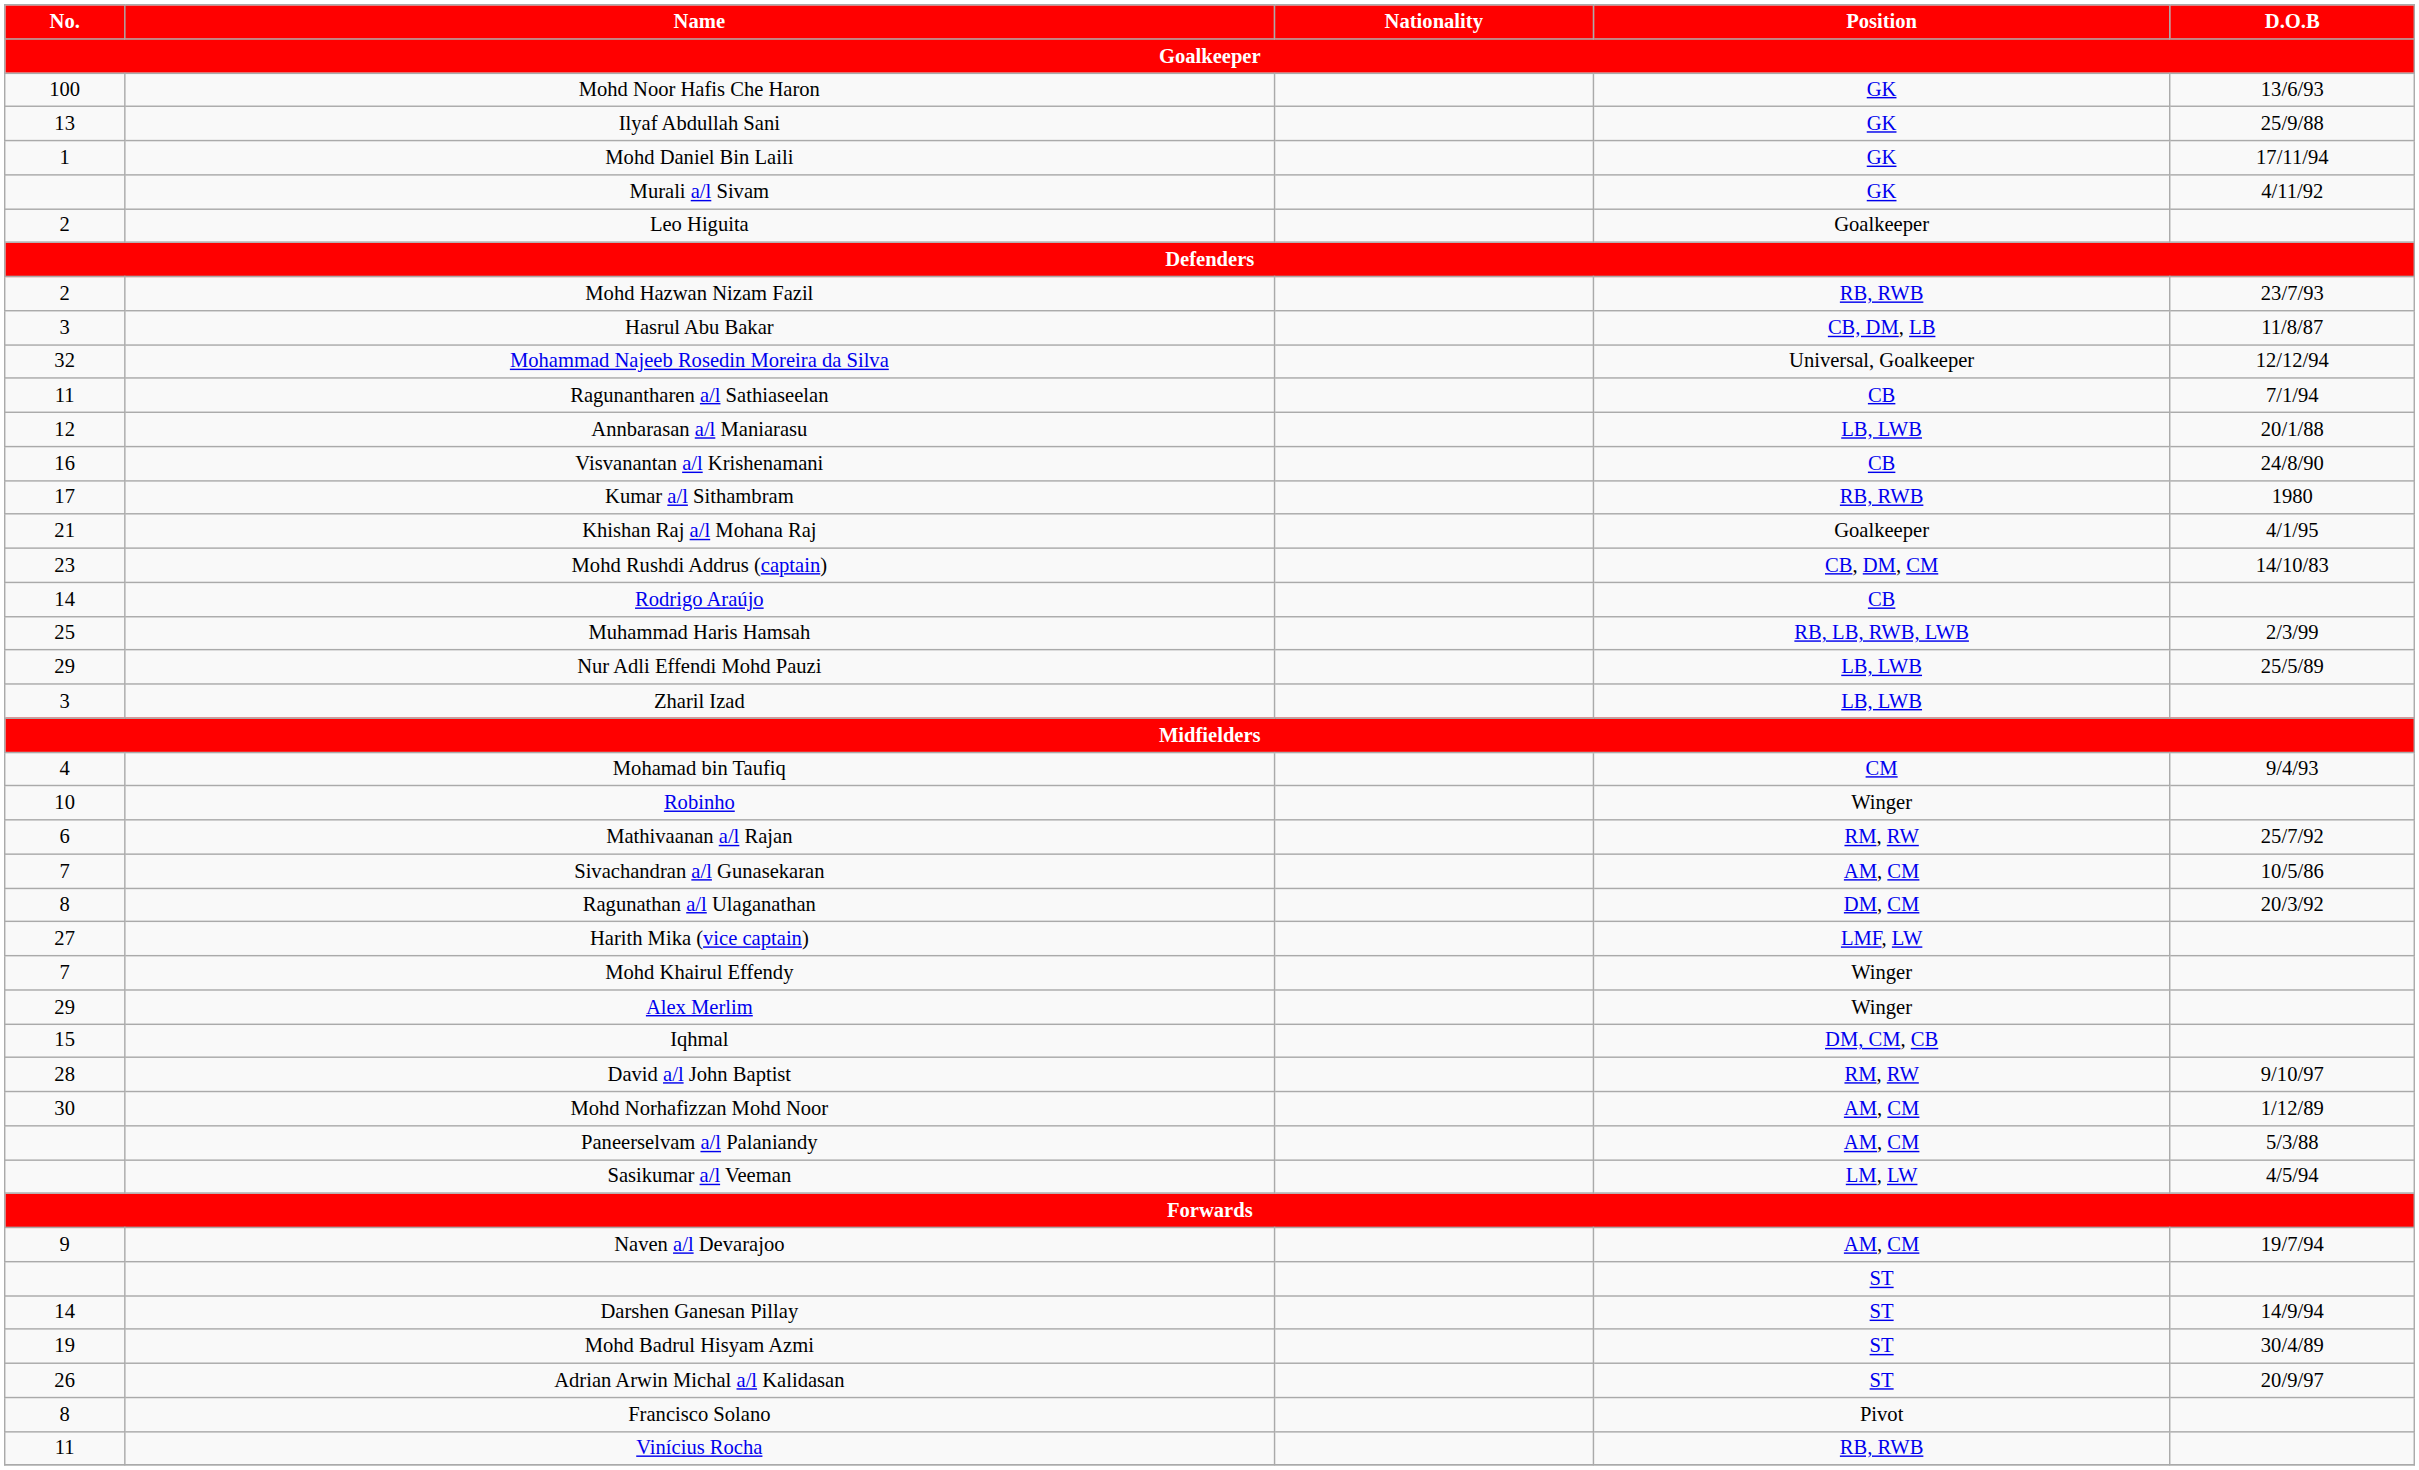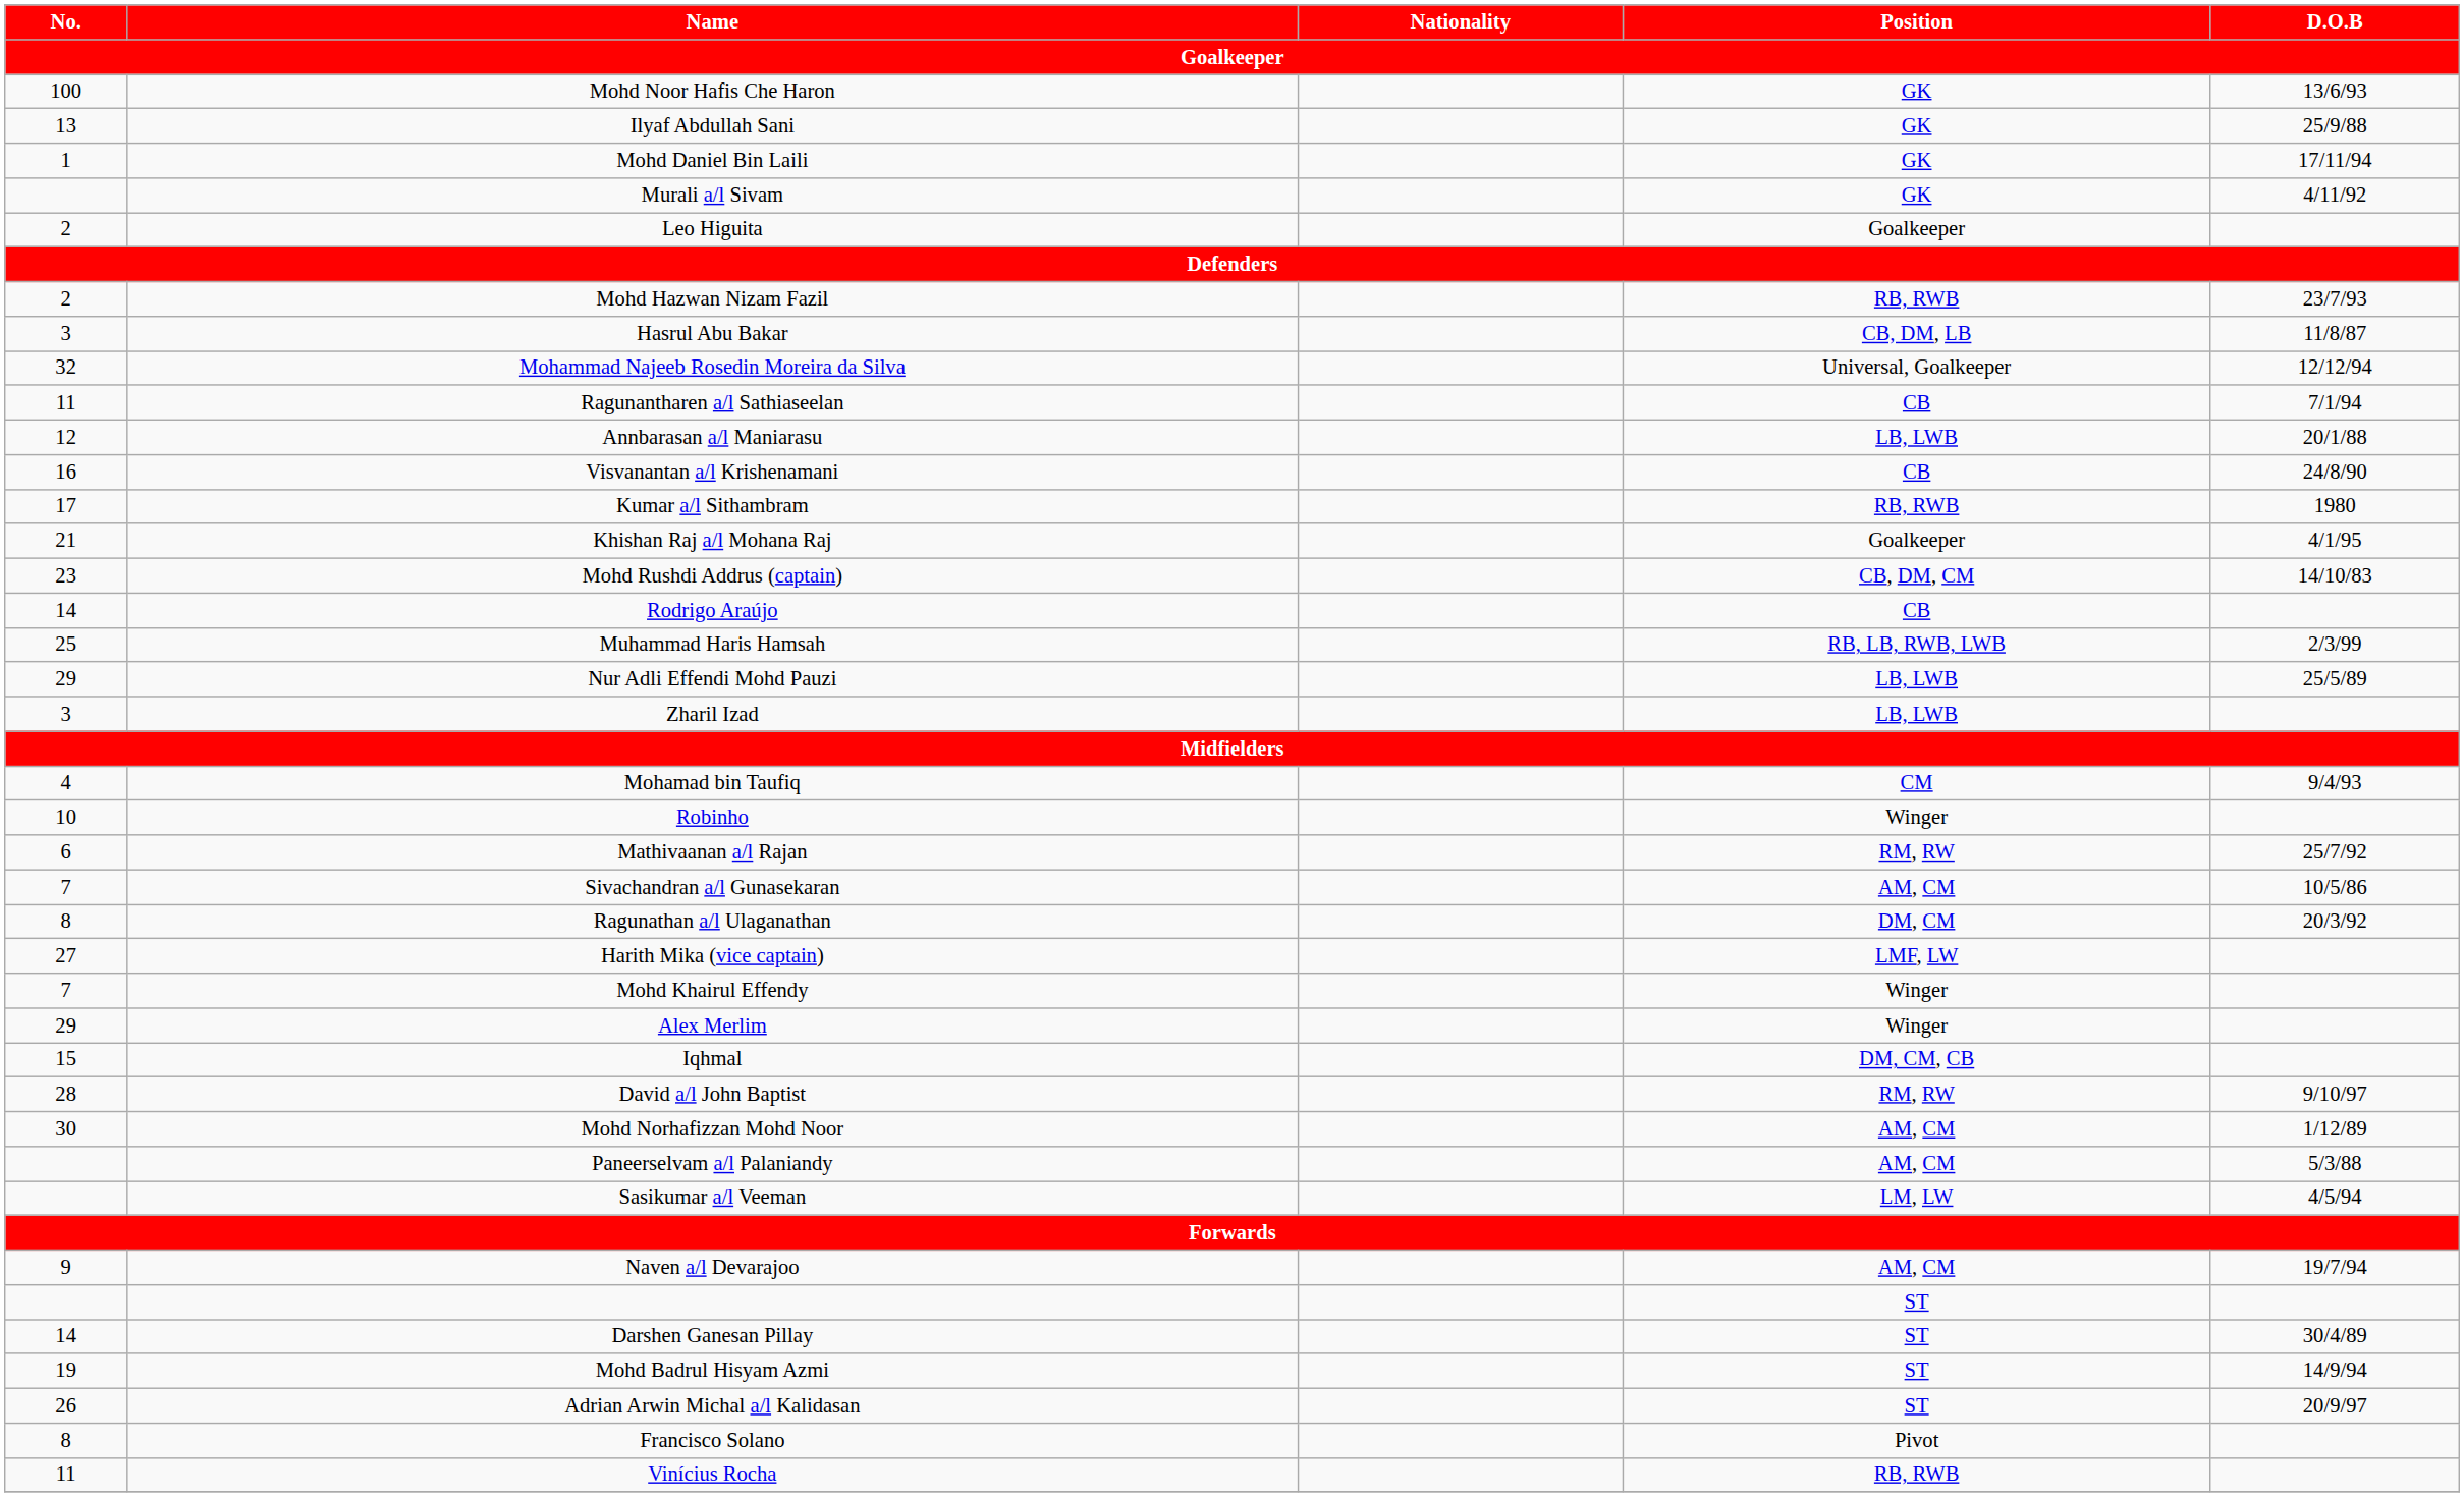 <table class="wikitable"  style="text-align:center; font-size:90%; width:85%;">
 <tr>
 <th style="background:Red; color:White; text-align:center;">No.</th>
 <th style="background:Red; color:White; text-align:center;">Name</th>
 <th style="background:Red; color:White; text-align:center;">Nationality</th>
 <th style="background:Red; color:White; text-align:center;">Position</th>
 <th style="background:Red; color:White; text-align:center;">D.O.B</th>
 </tr>
 <tr>
 <th colspan="11"  style="background:Red; color:White; text-align:center;">Goalkeeper</th>
 </tr>
 <tr>
 <td>100</td>
 <td>Mohd Noor Hafis Che Haron</td>
 <td></td>
 <td><a href='#'>GK</a></td>
 <td>13/6/93</td>
 </tr>
 <tr>
 <td>13</td>
 <td>Ilyaf Abdullah Sani</td>
 <td></td>
 <td><a href='#'>GK</a></td>
 <td>25/9/88</td>
 </tr>
 <tr>
 <td>1</td>
 <td>Mohd Daniel Bin Laili</td>
 <td> </td>
 <td><a href='#'>GK</a></td>
 <td>17/11/94</td>
 </tr>
 <tr>
 <td></td>
 <td>Murali <a href='#'>a/l</a> Sivam</td>
 <td></td>
 <td><a href='#'>GK</a></td>
 <td>4/11/92</td>
 </tr>
 <tr>
 <td>2</td>
 <td>Leo Higuita</td>
 <td></td>
 <td>Goalkeeper</td>
 <td></td>
 </tr>
 <tr>
 <th colspan="11"  style="background:red; color:white; text-align:center;">Defenders</th>
 </tr>
 <tr>
 <td>2</td>
 <td>Mohd Hazwan Nizam Fazil</td>
 <td></td>
 <td><a href='#'>RB, RWB</a></td>
 <td>23/7/93</td>
 </tr>
 <tr>
 <td>3</td>
 <td>Hasrul Abu Bakar</td>
 <td></td>
 <td><a href='#'>CB, DM</a>, <a href='#'>LB</a></td>
 <td>11/8/87</td>
 </tr>
 <tr>
 <td>32</td>
 <td><a href='#'>Mohammad Najeeb Rosedin Moreira da Silva</a></td>
 <td> </td>
 <td>Universal, Goalkeeper</td>
 <td>12/12/94</td>
 </tr>
 <tr>
 <td>11</td>
 <td>Ragunantharen <a href='#'>a/l</a> Sathiaseelan</td>
 <td></td>
 <td><a href='#'>CB</a></td>
 <td>7/1/94</td>
 </tr>
 <tr>
 <td>12</td>
 <td>Annbarasan <a href='#'>a/l</a> Maniarasu</td>
 <td></td>
 <td><a href='#'>LB, LWB</a></td>
 <td>20/1/88</td>
 </tr>
 <tr>
 <td>16</td>
 <td>Visvanantan <a href='#'>a/l</a> Krishenamani</td>
 <td></td>
 <td><a href='#'>CB</a></td>
 <td>24/8/90</td>
 </tr>
 <tr>
 <td>17</td>
 <td>Kumar <a href='#'>a/l</a> Sithambram</td>
 <td></td>
 <td><a href='#'>RB, RWB</a></td>
 <td>1980</td>
 </tr>
 <tr>
 <td>21</td>
 <td>Khishan Raj <a href='#'>a/l</a> Mohana Raj</td>
 <td></td>
 <td>Goalkeeper</td>
 <td>4/1/95</td>
 </tr>
 <tr>
 <td>23</td>
 <td>Mohd Rushdi Addrus (<a href='#'>captain</a>)</td>
 <td></td>
 <td><a href='#'>CB</a>, <a href='#'>DM</a>, <a href='#'>CM</a></td>
 <td>14/10/83</td>
 </tr>
 <tr>
 <td>14</td>
 <td><a href='#'>Rodrigo Araújo</a></td>
 <td></td>
 <td><a href='#'>CB</a></td>
 <td></td>
 </tr>
 <tr>
 <td>25</td>
 <td>Muhammad Haris Hamsah</td>
 <td></td>
 <td><a href='#'>RB, LB, RWB, LWB</a></td>
 <td>2/3/99</td>
 </tr>
 <tr>
 <td>29</td>
 <td>Nur Adli Effendi Mohd Pauzi</td>
 <td></td>
 <td><a href='#'>LB, LWB</a></td>
 <td>25/5/89</td>
 </tr>
 <tr>
 <td>3</td>
 <td>Zharil Izad</td>
 <td></td>
 <td><a href='#'>LB, LWB</a></td>
 <td></td>
 </tr>
 <tr>
 <th colspan="11"  style="background:red; color:white; text-align:center;">Midfielders</th>
 </tr>
 <tr>
 <td>4</td>
 <td>Mohamad bin Taufiq</td>
 <td></td>
 <td><a href='#'>CM</a></td>
 <td>9/4/93</td>
 </tr>
 <tr>
 <td>10</td>
 <td><a href='#'>Robinho</a></td>
 <td></td>
 <td>Winger</td>
 <td></td>
 </tr>
 <tr>
 <td>6</td>
 <td>Mathivaanan <a href='#'>a/l</a> Rajan</td>
 <td></td>
 <td><a href='#'>RM</a>, <a href='#'>RW</a></td>
 <td>25/7/92</td>
 </tr>
 <tr>
 <td>7</td>
 <td>Sivachandran <a href='#'>a/l</a> Gunasekaran</td>
 <td></td>
 <td><a href='#'>AM</a>, <a href='#'>CM</a></td>
 <td>10/5/86</td>
 </tr>
 <tr>
 <td>8</td>
 <td>Ragunathan <a href='#'>a/l</a> Ulaganathan</td>
 <td></td>
 <td><a href='#'>DM</a>, <a href='#'>CM</a></td>
 <td>20/3/92</td>
 </tr>
 <tr>
 <td>27</td>
 <td>Harith Mika (<a href='#'>vice captain</a>)</td>
 <td> </td>
 <td><a href='#'>LMF</a>, <a href='#'>LW</a></td>
 <td></td>
 </tr>
 <tr>
 <td>7</td>
 <td>Mohd Khairul Effendy</td>
 <td></td>
 <td>Winger</td>
 <td></td>
 </tr>
 <tr>
 <td>29</td>
 <td><a href='#'>Alex Merlim</a></td>
 <td></td>
 <td>Winger</td>
 <td></td>
 </tr>
 <tr>
 <td>15</td>
 <td>Iqhmal</td>
 <td></td>
 <td><a href='#'>DM, CM</a>, <a href='#'>CB</a></td>
 <td></td>
 </tr>
 <tr>
 <td>28</td>
 <td>David <a href='#'>a/l</a> John Baptist</td>
 <td></td>
 <td><a href='#'>RM</a>, <a href='#'>RW</a></td>
 <td>9/10/97</td>
 </tr>
 <tr>
 <td>30</td>
 <td>Mohd Norhafizzan Mohd Noor</td>
 <td></td>
 <td><a href='#'>AM</a>, <a href='#'>CM</a></td>
 <td>1/12/89</td>
 </tr>
 <tr>
 <td></td>
 <td>Paneerselvam <a href='#'>a/l</a> Palaniandy</td>
 <td></td>
 <td><a href='#'>AM</a>, <a href='#'>CM</a></td>
 <td>5/3/88</td>
 </tr>
 <tr>
 <td></td>
 <td>Sasikumar <a href='#'>a/l</a> Veeman</td>
 <td></td>
 <td><a href='#'>LM</a>, <a href='#'>LW</a></td>
 <td>4/5/94</td>
 </tr>
 <tr>
 <th colspan="11"  style="background:red; color:white; text-align:center;">Forwards</th>
 </tr>
 <tr>
 <td>9</td>
 <td>Naven <a href='#'>a/l</a> Devarajoo</td>
 <td></td>
 <td><a href='#'>AM</a>, <a href='#'>CM</a></td>
 <td>19/7/94</td>
 </tr>
 <tr>
 <td></td>
 <td></td>
 <td></td>
 <td><a href='#'>ST</a></td>
 <td></td>
 </tr>
 <tr>
 <td>14</td>
 <td>Darshen Ganesan Pillay</td>
 <td></td>
 <td><a href='#'>ST</a></td>
-<td>14/9/94</td>
+<td>30/4/89</td>
 </tr>
 <tr>
 <td>19</td>
 <td>Mohd Badrul Hisyam Azmi</td>
 <td></td>
 <td><a href='#'>ST</a></td>
-<td>30/4/89</td>
+<td>14/9/94</td>
 </tr>
 <tr>
 <td>26</td>
 <td>Adrian Arwin Michal <a href='#'>a/l</a> Kalidasan</td>
 <td></td>
 <td><a href='#'>ST</a></td>
 <td>20/9/97</td>
 </tr>
 <tr>
 <td>8</td>
 <td>Francisco Solano</td>
 <td></td>
 <td>Pivot</td>
 <td></td>
 </tr>
 <tr>
 <td>11</td>
 <td><a href='#'>Vinícius Rocha</a></td>
 <td></td>
 <td><a href='#'>RB, RWB</a></td>
 <td></td>
 </tr>
 <tr>
 </tr>
 </table>
